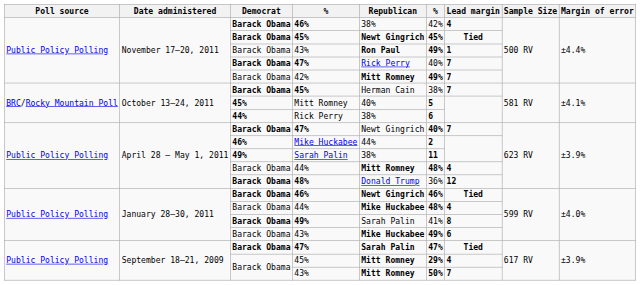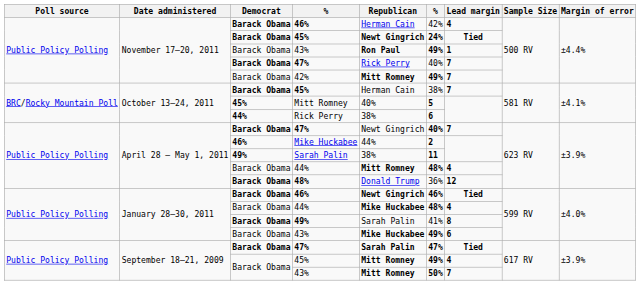 <table class="wikitable">
 <tr valign=bottom>
 <th>Poll source</th>
 <th>Date administered</th>
 <th>Democrat</th>
 <th>%</th>
 <th>Republican</th>
 <th>%</th>
 <th>Lead margin</th>
 <th>Sample Size</th>
 <th>Margin of error</th>
 </tr>
 <tr>
 <td rowspan=5><a href='#'>Public Policy Polling</a></td>
 <td rowspan=5>November 17–20, 2011</td>
 <td><strong>Barack Obama</strong></td>
 <td><strong>46%</strong></td>
-<td>38%</td>
+<td><a href='#'>Herman Cain</a></td>
 <td>42%</td>
 <td><strong>4</strong></td>
 <td rowspan=5>500 RV</td>
 <td rowspan=5>±4.4%</td>
 </tr>
 <tr>
 <td><strong>Barack Obama</strong></td>
 <td><strong>45%</strong></td>
 <td><strong>Newt Gingrich</strong></td>
-<td><strong>45%</strong></td>
+<td><strong>24%</strong></td>
 <td align=center><strong>Tied</strong></td>
 </tr>
 <tr>
 <td>Barack Obama</td>
 <td>43%</td>
 <td><strong>Ron Paul</strong></td>
 <td><strong>49%</strong></td>
 <td><strong>1</strong></td>
 </tr>
 <tr>
 <td><strong>Barack Obama</strong></td>
 <td><strong>47%</strong></td>
 <td><a href='#'>Rick Perry</a></td>
 <td>40%</td>
 <td><strong>7</strong></td>
 </tr>
 <tr>
 <td>Barack Obama</td>
 <td>42%</td>
 <td><strong>Mitt Romney</strong></td>
 <td><strong>49%</strong></td>
 <td><strong>7</strong></td>
 </tr>
 <tr>
 <td rowspan=3><a href='#'>BRC</a>/<a href='#'>Rocky Mountain Poll</a></td>
 <td rowspan=3>October 13–24, 2011</td>
 <td><strong>Barack Obama</strong></td>
 <td><strong>45%</strong></td>
 <td>Herman Cain</td>
 <td>38%</td>
 <td><strong>7</strong></td>
 <td rowspan=3>581 RV</td>
 <td rowspan=3>±4.1%</td>
 </tr>
 <tr>
 <td><strong>45%</strong></td>
 <td>Mitt Romney</td>
 <td>40%</td>
 <td><strong>5</strong></td>
 </tr>
 <tr>
 <td><strong>44%</strong></td>
 <td>Rick Perry</td>
 <td>38%</td>
 <td><strong>6</strong></td>
 </tr>
 <tr>
 <td rowspan=5><a href='#'>Public Policy Polling</a></td>
 <td rowspan=5>April 28 – May 1, 2011</td>
 <td><strong>Barack Obama</strong></td>
 <td><strong>47%</strong></td>
 <td>Newt Gingrich</td>
 <td><strong>40%</strong></td>
 <td><strong>7</strong></td>
 <td rowspan=5>623 RV</td>
 <td rowspan=5>±3.9%</td>
 </tr>
 <tr>
 <td><strong>46%</strong></td>
 <td><a href='#'>Mike Huckabee</a></td>
 <td>44%</td>
 <td><strong>2</strong></td>
 </tr>
 <tr>
 <td><strong>49%</strong></td>
 <td><a href='#'>Sarah Palin</a></td>
 <td>38%</td>
 <td><strong>11</strong></td>
 </tr>
 <tr>
 <td>Barack Obama</td>
 <td>44%</td>
 <td><strong>Mitt Romney</strong></td>
 <td><strong>48%</strong></td>
 <td><strong>4</strong></td>
 </tr>
 <tr>
 <td><strong>Barack Obama</strong></td>
 <td><strong>48%</strong></td>
 <td><a href='#'>Donald Trump</a></td>
 <td>36%</td>
 <td><strong>12</strong></td>
 </tr>
 <tr>
 <td rowspan=4><a href='#'>Public Policy Polling</a></td>
 <td rowspan=4>January 28–30, 2011</td>
 <td><strong>Barack Obama</strong></td>
 <td><strong>46%</strong></td>
 <td><strong>Newt Gingrich</strong></td>
 <td><strong>46%</strong></td>
 <td align=center><strong>Tied</strong></td>
 <td rowspan=4>599 RV</td>
 <td rowspan=4>±4.0%</td>
 </tr>
 <tr>
 <td>Barack Obama</td>
 <td>44%</td>
 <td><strong>Mike Huckabee</strong></td>
 <td><strong>48%</strong></td>
 <td><strong>4</strong></td>
 </tr>
 <tr>
 <td><strong>Barack Obama</strong></td>
 <td><strong>49%</strong></td>
 <td>Sarah Palin</td>
 <td>41%</td>
 <td><strong>8</strong></td>
 </tr>
 <tr>
 <td>Barack Obama</td>
 <td>43%</td>
 <td><strong>Mike Huckabee</strong></td>
 <td><strong>49%</strong></td>
 <td><strong>6</strong></td>
 </tr>
 <tr>
 <td rowspan=3><a href='#'>Public Policy Polling</a></td>
 <td rowspan=3>September 18–21, 2009</td>
 <td><strong>Barack Obama</strong></td>
 <td><strong>47%</strong></td>
 <td><strong>Sarah Palin</strong></td>
 <td><strong>47%</strong></td>
 <td align=center><strong>Tied</strong></td>
 <td rowspan=3>617 RV</td>
 <td rowspan=3>±3.9%</td>
 </tr>
 <tr>
 <td rowspan=2>Barack Obama</td>
 <td>45%</td>
 <td><strong>Mitt Romney</strong></td>
-<td><strong>29%</strong></td>
+<td><strong>49%</strong></td>
 <td><strong>4</strong></td>
 </tr>
 <tr>
 <td>43%</td>
 <td><strong>Mitt Romney</strong></td>
 <td><strong>50%</strong></td>
 <td><strong>7</strong></td>
 </tr>
 </table>
